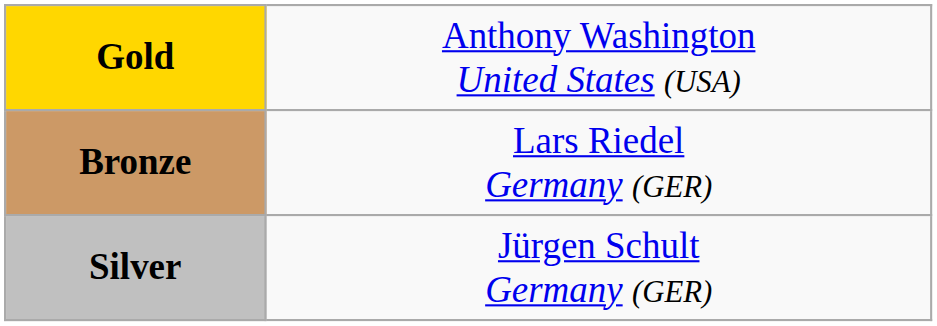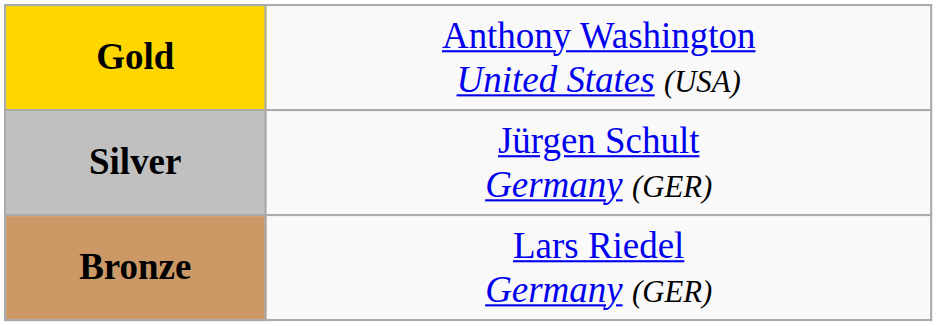 <table class="wikitable" style=" text-align:center; font-size:110%;" width="35%">
 <tr>
 <td bgcolor="gold"><strong>Gold</strong></td>
 <td> <a href='#'>Anthony Washington</a><br><em><a href='#'>United States</a> <small>(USA)</small></em></td>
 </tr>
 <tr>
+<td bgcolor="silver"><strong>Silver</strong></td>
+<td> <a href='#'>Jürgen Schult</a><br><em><a href='#'>Germany</a> <small>(GER)</small></em></td>
+</tr>
+<tr>
 <td bgcolor="CC9966"><strong>Bronze</strong></td>
 <td> <a href='#'>Lars Riedel</a><br><em><a href='#'>Germany</a> <small>(GER)</small></em></td>
 </tr>
-<tr>
-<td bgcolor="silver"><strong>Silver</strong></td>
-<td> <a href='#'>Jürgen Schult</a><br><em><a href='#'>Germany</a> <small>(GER)</small></em></td>
-</tr>
 </table>
